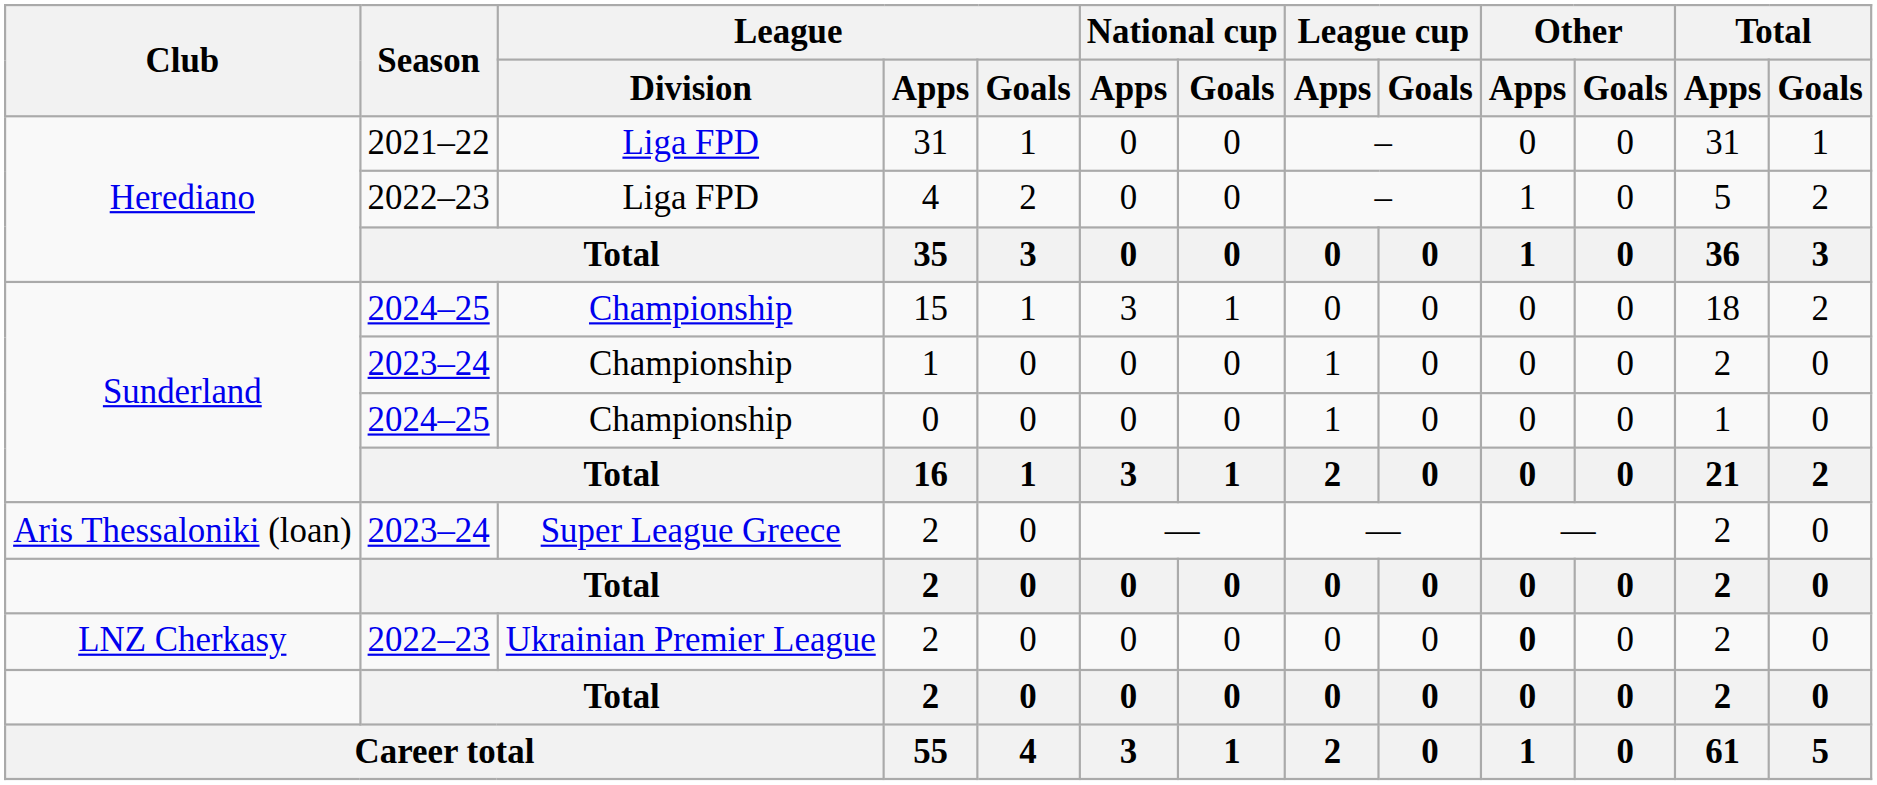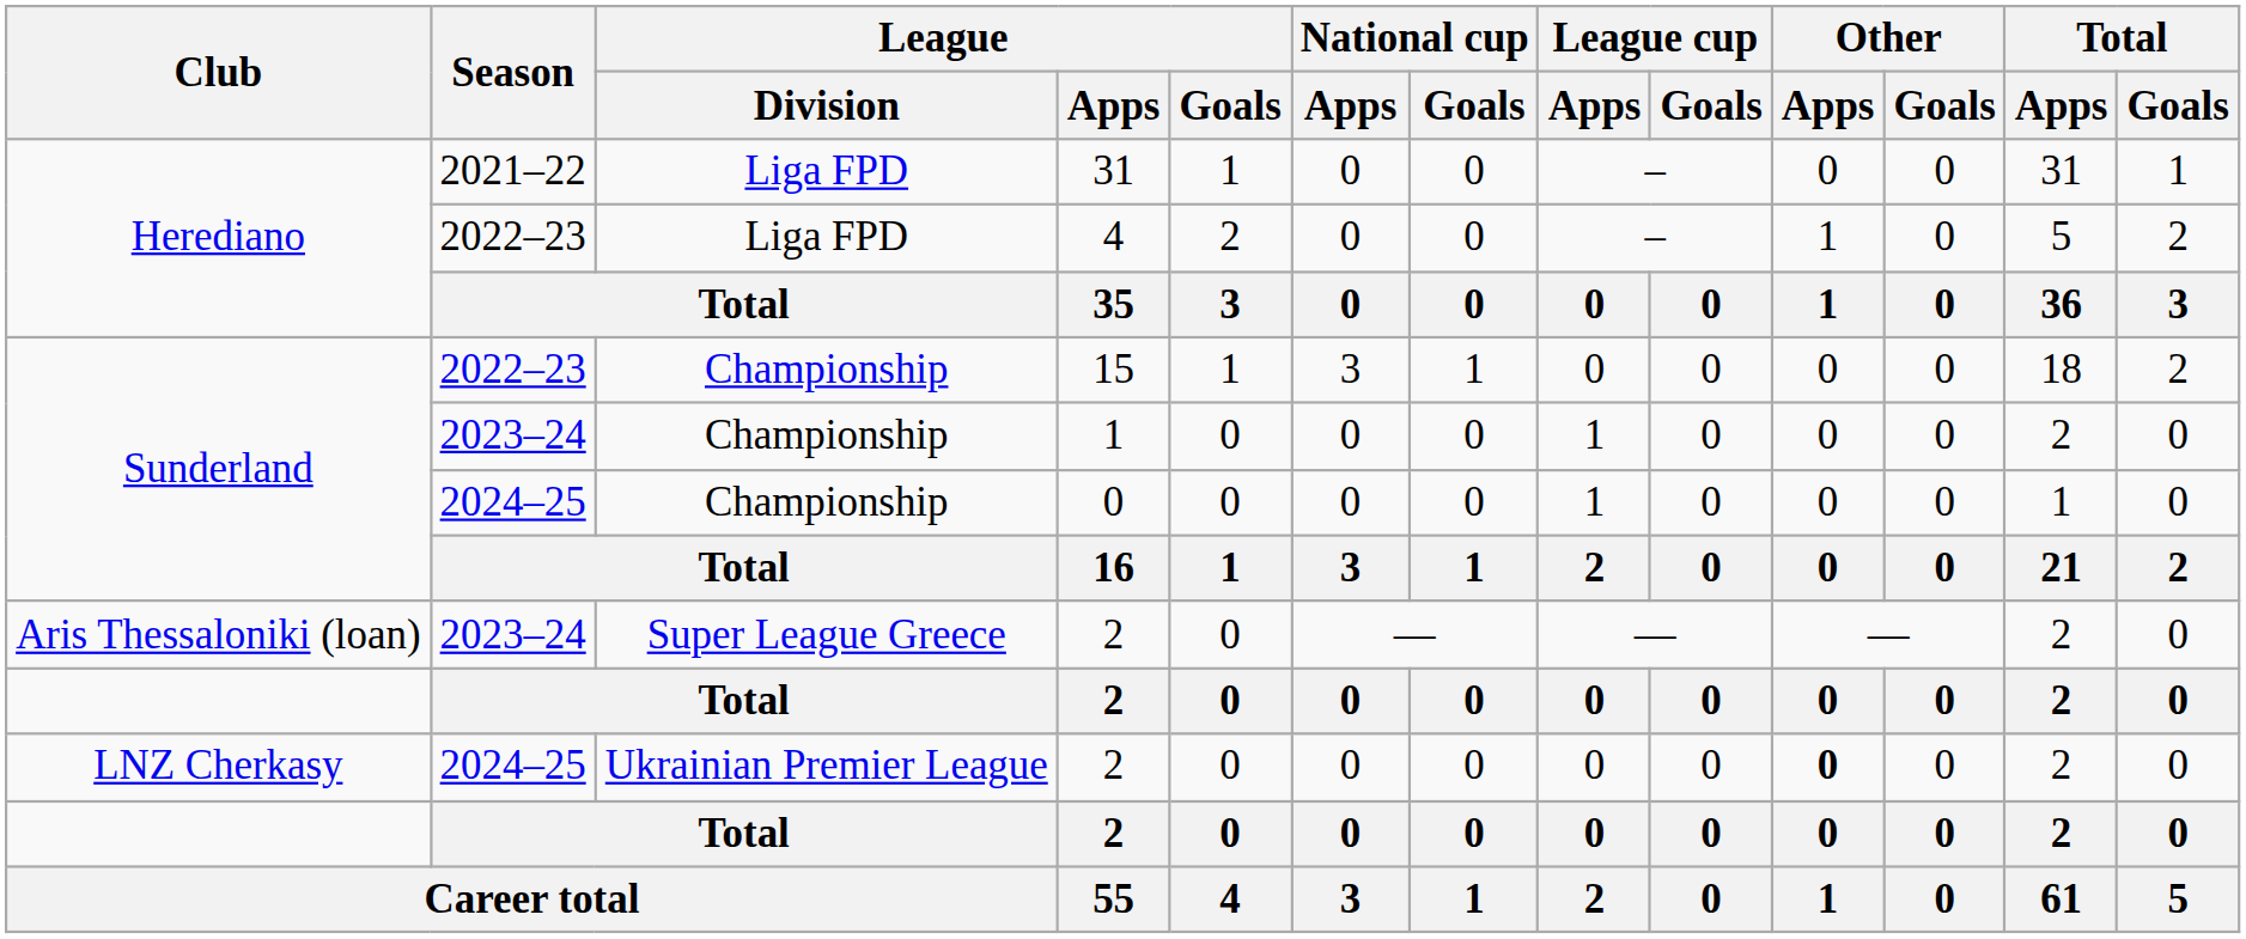 <table class="wikitable" style="text-align:center">
 <tr>
 <th rowspan="2">Club</th>
 <th rowspan="2">Season</th>
 <th colspan="3">League</th>
 <th colspan="2">National cup</th>
 <th colspan="2">League cup</th>
 <th colspan="2">Other</th>
 <th colspan="2">Total</th>
 </tr>
 <tr>
 <th>Division</th>
 <th>Apps</th>
 <th>Goals</th>
 <th>Apps</th>
 <th>Goals</th>
 <th>Apps</th>
 <th>Goals</th>
 <th>Apps</th>
 <th>Goals</th>
 <th>Apps</th>
 <th>Goals</th>
 </tr>
 <tr>
 <td rowspan="3"><a href='#'>Herediano</a></td>
 <td>2021–22</td>
 <td><a href='#'>Liga FPD</a></td>
 <td>31</td>
 <td>1</td>
 <td>0</td>
 <td>0</td>
 <td colspan="2">–</td>
 <td>0</td>
 <td>0</td>
 <td>31</td>
 <td>1</td>
 </tr>
 <tr>
 <td>2022–23</td>
 <td>Liga FPD</td>
 <td>4</td>
 <td>2</td>
 <td>0</td>
 <td>0</td>
 <td colspan="2">–</td>
 <td>1</td>
 <td>0</td>
 <td>5</td>
 <td>2</td>
 </tr>
 <tr>
 <th colspan="2">Total</th>
 <th>35</th>
 <th>3</th>
 <th>0</th>
 <th>0</th>
 <th>0</th>
 <th>0</th>
 <th>1</th>
 <th>0</th>
 <th>36</th>
 <th>3</th>
 </tr>
 <tr>
 <td rowspan="4"><a href='#'>Sunderland</a></td>
-<td><a href='#'>2024–25</a></td>
+<td><a href='#'>2022–23</a></td>
 <td><a href='#'>Championship</a></td>
 <td>15</td>
 <td>1</td>
 <td>3</td>
 <td>1</td>
 <td>0</td>
 <td>0</td>
 <td>0</td>
 <td>0</td>
 <td>18</td>
 <td>2</td>
 </tr>
 <tr>
 <td><a href='#'>2023–24</a></td>
 <td>Championship</td>
 <td>1</td>
 <td>0</td>
 <td>0</td>
 <td>0</td>
 <td>1</td>
 <td>0</td>
 <td>0</td>
 <td>0</td>
 <td>2</td>
 <td>0</td>
 </tr>
 <tr>
 <td><a href='#'>2024–25</a></td>
 <td>Championship</td>
 <td>0</td>
 <td>0</td>
 <td>0</td>
 <td>0</td>
 <td>1</td>
 <td>0</td>
 <td>0</td>
 <td>0</td>
 <td>1</td>
 <td>0</td>
 </tr>
 <tr>
 <th colspan="2">Total</th>
 <th>16</th>
 <th>1</th>
 <th>3</th>
 <th>1</th>
 <th>2</th>
 <th>0</th>
 <th>0</th>
 <th>0</th>
 <th>21</th>
 <th>2</th>
 </tr>
 <tr>
 <td><a href='#'>Aris Thessaloniki</a> (loan)</td>
 <td><a href='#'>2023–24</a></td>
 <td><a href='#'>Super League Greece</a></td>
 <td>2</td>
 <td>0</td>
 <td colspan="2">—</td>
 <td colspan="2">—</td>
 <td colspan="2">—</td>
 <td>2</td>
 <td>0</td>
 </tr>
 <tr>
 <td></td>
 <th colspan="2">Total</th>
 <th>2</th>
 <th>0</th>
 <th>0</th>
 <th>0</th>
 <th>0</th>
 <th>0</th>
 <th>0</th>
 <th>0</th>
 <th>2</th>
 <th>0</th>
 </tr>
 <tr>
 <td><a href='#'>LNZ Cherkasy</a></td>
-<td><a href='#'>2022–23</a></td>
+<td><a href='#'>2024–25</a></td>
 <td><a href='#'>Ukrainian Premier League</a></td>
 <td>2</td>
 <td>0</td>
 <td>0</td>
 <td>0</td>
 <td>0</td>
 <td>0</td>
 <td><strong>0</strong></td>
 <td>0</td>
 <td>2</td>
 <td>0</td>
 </tr>
 <tr>
 <td></td>
 <th colspan="2">Total</th>
 <th>2</th>
 <th>0</th>
 <th>0</th>
 <th>0</th>
 <th>0</th>
 <th>0</th>
 <th>0</th>
 <th>0</th>
 <th>2</th>
 <th>0</th>
 </tr>
 <tr>
 <th colspan="3">Career total</th>
 <th>55</th>
 <th>4</th>
 <th>3</th>
 <th>1</th>
 <th>2</th>
 <th>0</th>
 <th>1</th>
 <th>0</th>
 <th>61</th>
 <th>5</th>
 </tr>
 </table>
